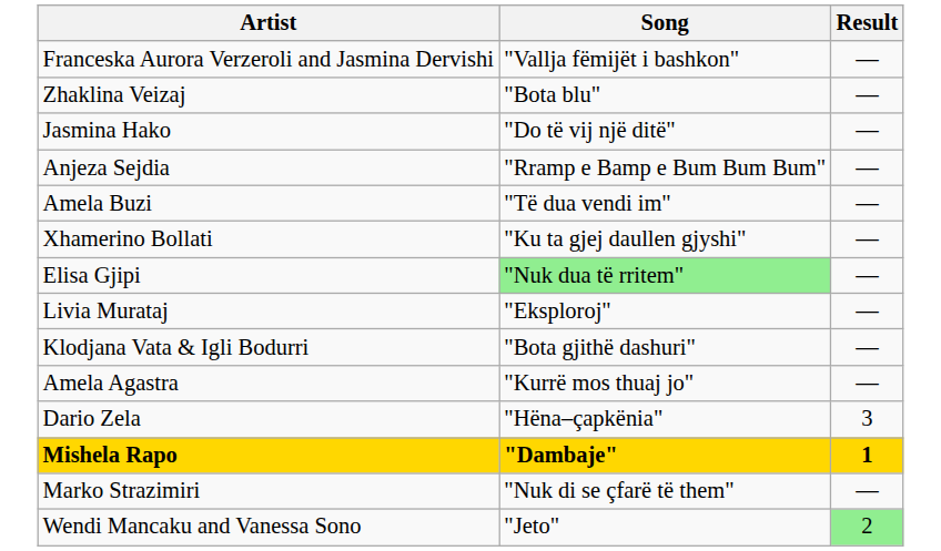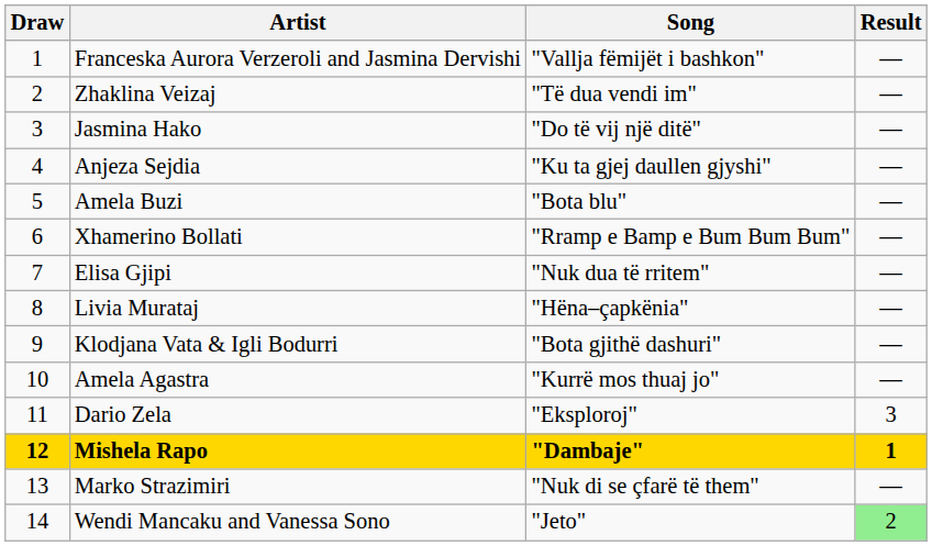 <table class="sortable wikitable" style="margin: 1em auto 1em auto; text-align:center">
 <tr bgcolor="#CCCCCC">
+<th>Draw</th>
 <th>Artist</th>
 <th>Song</th>
 <th>Result</th>
 </tr>
 <tr>
+<td>1</td>
 <td align="left">Franceska Aurora Verzeroli and Jasmina Dervishi</td>
 <td align="left">"Vallja fëmijët i bashkon"</td>
 <td>—</td>
 </tr>
 <tr>
+<td>2</td>
 <td align="left">Zhaklina Veizaj</td>
-<td align="left">"Bota blu"</td>
+<td align="left">"Të dua vendi im"</td>
 <td>—</td>
 </tr>
 <tr>
+<td>3</td>
 <td align="left">Jasmina Hako</td>
 <td align="left">"Do të vij një ditë"</td>
 <td>—</td>
 </tr>
 <tr>
+<td>4</td>
 <td align="left">Anjeza Sejdia</td>
+<td align="left">"Ku ta gjej daullen gjyshi"</td>
+<td>—</td>
+</tr>
+<tr>
+<td>5</td>
+<td align="left">Amela Buzi</td>
+<td align="left">"Bota blu"</td>
+<td>—</td>
+</tr>
+<tr>
+<td>6</td>
+<td align="left">Xhamerino Bollati</td>
 <td align="left">"Rramp e Bamp e Bum Bum Bum"</td>
 <td>—</td>
 </tr>
 <tr>
-<td align="left">Amela Buzi</td>
-<td align="left">"Të dua vendi im"</td>
+<td>7</td>
+<td align="left">Elisa Gjipi</td>
+<td align="left">"Nuk dua të rritem"</td>
 <td>—</td>
 </tr>
 <tr>
-<td align="left">Xhamerino Bollati</td>
-<td align="left">"Ku ta gjej daullen gjyshi"</td>
+<td>8</td>
+<td align="left">Livia Murataj</td>
+<td align="left">"Hëna–çapkënia"</td>
 <td>—</td>
 </tr>
 <tr>
-<td align="left">Elisa Gjipi</td>
-<td align="left" style="background: lightgreen;">"Nuk dua të rritem"</td>
-<td>—</td>
-</tr>
-<tr>
-<td align="left">Livia Murataj</td>
-<td align="left">"Eksploroj"</td>
-<td>—</td>
-</tr>
-<tr>
+<td>9</td>
 <td align="left">Klodjana Vata & Igli Bodurri</td>
 <td align="left">"Bota gjithë dashuri"</td>
 <td>—</td>
 </tr>
 <tr>
+<td>10</td>
 <td align="left">Amela Agastra</td>
 <td align="left">"Kurrë mos thuaj jo"</td>
 <td>—</td>
 </tr>
 <tr>
+<td>11</td>
 <td align="left">Dario Zela</td>
-<td align="left">"Hëna–çapkënia"</td>
+<td align="left">"Eksploroj"</td>
 <td>3</td>
 </tr>
 <tr style="font-weight:bold; background:gold;">
+<td><strong>12</strong></td>
 <td align="left"><strong>Mishela Rapo</strong></td>
 <td align="left"><strong>"Dambaje"</strong></td>
 <td><strong>1</strong></td>
 </tr>
 <tr>
+<td>13</td>
 <td align="left">Marko Strazimiri</td>
 <td align="left">"Nuk di se çfarë të them"</td>
 <td>—</td>
 </tr>
 <tr>
+<td>14</td>
 <td align="left">Wendi Mancaku and Vanessa Sono</td>
 <td align="left">"Jeto"</td>
 <td style="background: lightgreen;">2</td>
 </tr>
 </table>
